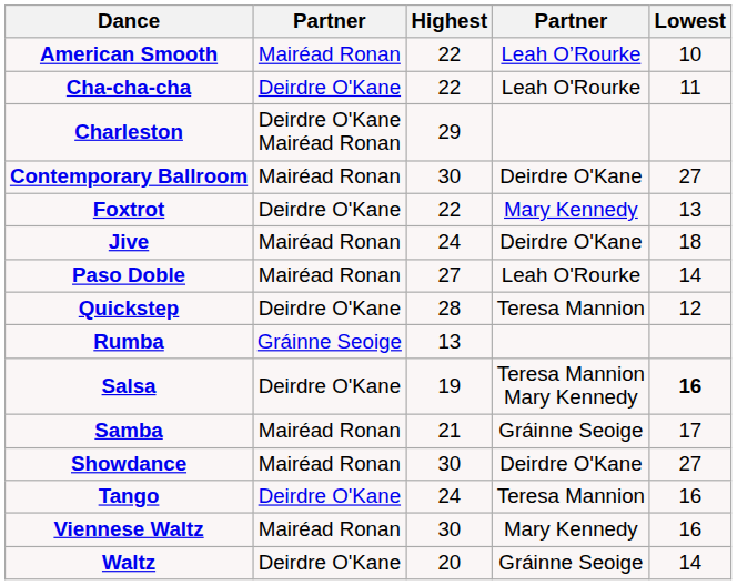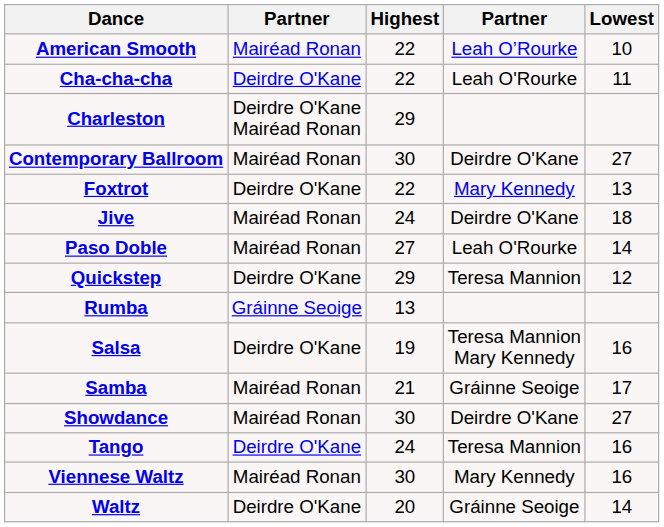 <table class="wikitable sortable collapsed">
 <tr style="text-align:Center; background:cc;">
 <th>Dance</th>
 <th>Partner</th>
 <th>Highest</th>
 <th>Partner</th>
 <th>Lowest</th>
 </tr>
 <tr style="text-align: center; background:#faf6f6">
 <td><strong><a href='#'>American Smooth</a></strong></td>
 <td><a href='#'>Mairéad Ronan</a></td>
 <td>22</td>
 <td><a href='#'>Leah O’Rourke</a></td>
 <td>10</td>
 </tr>
 <tr style="text-align: center; background:#faf6f6">
 <td><strong><a href='#'>Cha-cha-cha</a></strong></td>
 <td><a href='#'>Deirdre O'Kane</a></td>
 <td>22</td>
 <td>Leah O'Rourke</td>
 <td>11</td>
 </tr>
 <tr style="text-align: center; background:#faf6f6">
 <td><strong><a href='#'>Charleston</a></strong></td>
 <td>Deirdre O'Kane<br>Mairéad Ronan</td>
 <td>29</td>
 <td></td>
 <td></td>
 </tr>
 <tr style="text-align: center; background:#faf6f6">
 <td><strong><a href='#'>Contemporary Ballroom</a></strong></td>
 <td>Mairéad Ronan</td>
 <td>30</td>
 <td>Deirdre O'Kane</td>
 <td>27</td>
 </tr>
 <tr style="text-align: center; background:#faf6f6">
 <td><strong><a href='#'>Foxtrot</a></strong></td>
 <td>Deirdre O'Kane</td>
 <td>22</td>
 <td><a href='#'>Mary Kennedy</a></td>
 <td>13</td>
 </tr>
 <tr style="text-align: center; background:#faf6f6">
 <td><strong><a href='#'>Jive</a></strong></td>
 <td>Mairéad Ronan</td>
 <td>24</td>
 <td>Deirdre O'Kane</td>
 <td>18</td>
 </tr>
 <tr style="text-align: center; background:#faf6f6">
 <td><strong><a href='#'>Paso Doble</a></strong></td>
 <td>Mairéad Ronan</td>
 <td>27</td>
 <td>Leah O'Rourke</td>
 <td>14</td>
 </tr>
 <tr style="text-align: center; background:#faf6f6">
 <td><strong><a href='#'>Quickstep</a></strong></td>
 <td>Deirdre O'Kane</td>
-<td>28</td>
+<td>29</td>
 <td>Teresa Mannion</td>
 <td>12</td>
 </tr>
 <tr style="text-align: center; background:#faf6f6">
 <td><strong><a href='#'>Rumba</a></strong></td>
 <td><a href='#'>Gráinne Seoige</a></td>
 <td>13</td>
 <td></td>
 <td></td>
 </tr>
 <tr style="text-align: center; background:#faf6f6">
 <td><strong><a href='#'>Salsa</a></strong></td>
 <td>Deirdre O'Kane</td>
 <td>19</td>
 <td>Teresa Mannion<br>Mary Kennedy</td>
-<td><strong>16</strong></td>
+<td>16</td>
 </tr>
 <tr style="text-align: center; background:#faf6f6">
 <td><strong><a href='#'>Samba</a></strong></td>
 <td>Mairéad Ronan</td>
 <td>21</td>
 <td>Gráinne Seoige</td>
 <td>17</td>
 </tr>
 <tr style="text-align: center; background:#faf6f6">
 <td><strong><a href='#'>Showdance</a></strong></td>
 <td>Mairéad Ronan</td>
 <td>30</td>
 <td>Deirdre O'Kane</td>
 <td>27</td>
 </tr>
 <tr style="text-align: center; background:#faf6f6">
 <td><strong><a href='#'>Tango</a></strong></td>
 <td><a href='#'>Deirdre O'Kane</a></td>
 <td>24</td>
 <td>Teresa Mannion</td>
 <td>16</td>
 </tr>
 <tr style="text-align: center; background:#faf6f6">
 <td><strong><a href='#'>Viennese Waltz</a></strong></td>
 <td>Mairéad Ronan</td>
 <td>30</td>
 <td>Mary Kennedy</td>
 <td>16</td>
 </tr>
 <tr style="text-align: center; background:#faf6f6">
 <td><strong><a href='#'>Waltz</a></strong></td>
 <td>Deirdre O'Kane</td>
 <td>20</td>
 <td>Gráinne Seoige</td>
 <td>14</td>
 </tr>
 </table>
